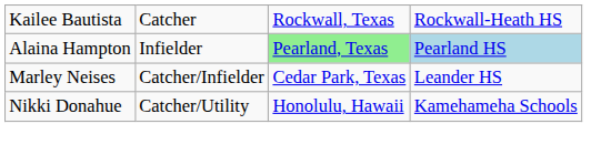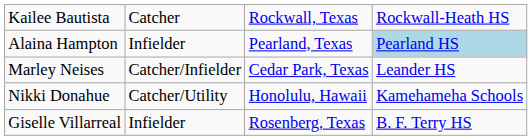 <table class="wikitable">
 <tr>
 <td>Kailee Bautista</td>
 <td>Catcher</td>
 <td><a href='#'>Rockwall, Texas</a></td>
 <td><a href='#'>Rockwall-Heath HS</a></td>
 </tr>
 <tr>
 <td>Alaina Hampton</td>
 <td>Infielder</td>
-<td style="background: lightgreen;"><a href='#'>Pearland, Texas</a></td>
+<td><a href='#'>Pearland, Texas</a></td>
 <td style="background: lightblue;"><a href='#'>Pearland HS</a></td>
 </tr>
 <tr>
 <td>Marley Neises</td>
 <td>Catcher/Infielder</td>
 <td><a href='#'>Cedar Park, Texas</a></td>
 <td><a href='#'>Leander HS</a></td>
 </tr>
 <tr>
 <td>Nikki Donahue</td>
 <td>Catcher/Utility</td>
 <td><a href='#'>Honolulu, Hawaii</a></td>
 <td><a href='#'>Kamehameha Schools</a></td>
 </tr>
+<tr>
+<td>Giselle Villarreal</td>
+<td>Infielder</td>
+<td><a href='#'>Rosenberg, Texas</a></td>
+<td><a href='#'>B. F. Terry HS</a></td>
+</tr>
 </table>
